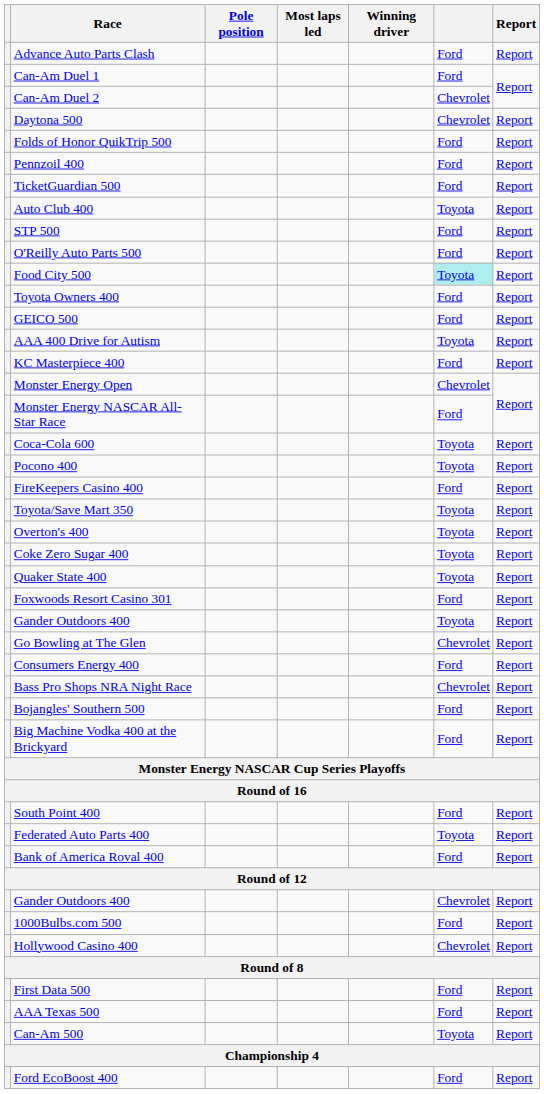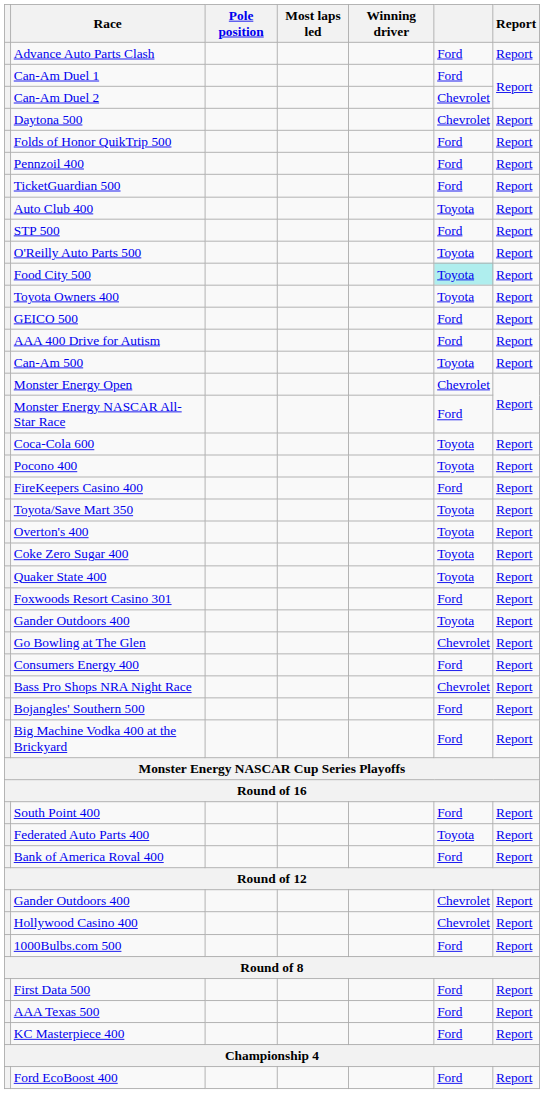 <table class="wikitable" style="font-size:95%">
 <tr>
 <th></th>
 <th>Race</th>
 <th><a href='#'>Pole position</a></th>
 <th>Most laps led</th>
 <th>Winning driver</th>
 <th></th>
 <th class="unsortable">Report</th>
 </tr>
 <tr>
 <th></th>
 <td><a href='#'>Advance Auto Parts Clash</a></td>
 <td></td>
 <td></td>
 <td></td>
 <td><a href='#'>Ford</a></td>
 <td><a href='#'>Report</a></td>
 </tr>
 <tr>
 <th></th>
 <td><a href='#'>Can-Am Duel 1</a></td>
 <td></td>
 <td></td>
 <td></td>
 <td><a href='#'>Ford</a></td>
 <td rowspan="2"><a href='#'>Report</a></td>
 </tr>
 <tr>
 <th></th>
 <td><a href='#'>Can-Am Duel 2</a></td>
 <td></td>
 <td></td>
 <td></td>
 <td><a href='#'>Chevrolet</a></td>
 </tr>
 <tr>
 <th></th>
 <td><a href='#'>Daytona 500</a></td>
 <td></td>
 <td></td>
 <td></td>
 <td><a href='#'>Chevrolet</a></td>
 <td><a href='#'>Report</a></td>
 </tr>
 <tr>
 <th></th>
 <td><a href='#'>Folds of Honor QuikTrip 500</a></td>
 <td></td>
 <td></td>
 <td></td>
 <td><a href='#'>Ford</a></td>
 <td><a href='#'>Report</a></td>
 </tr>
 <tr>
 <th></th>
 <td><a href='#'>Pennzoil 400</a></td>
 <td></td>
 <td></td>
 <td></td>
 <td><a href='#'>Ford</a></td>
 <td><a href='#'>Report</a></td>
 </tr>
 <tr>
 <th></th>
 <td><a href='#'>TicketGuardian 500</a></td>
 <td></td>
 <td></td>
 <td></td>
 <td><a href='#'>Ford</a></td>
 <td><a href='#'>Report</a></td>
 </tr>
 <tr>
 <th></th>
 <td><a href='#'>Auto Club 400</a></td>
 <td></td>
 <td></td>
 <td></td>
 <td><a href='#'>Toyota</a></td>
 <td><a href='#'>Report</a></td>
 </tr>
 <tr>
 <th></th>
 <td><a href='#'>STP 500</a></td>
 <td></td>
 <td></td>
 <td></td>
 <td><a href='#'>Ford</a></td>
 <td><a href='#'>Report</a></td>
 </tr>
 <tr>
 <th></th>
 <td><a href='#'>O'Reilly Auto Parts 500</a></td>
 <td></td>
 <td></td>
 <td></td>
-<td><a href='#'>Ford</a></td>
+<td><a href='#'>Toyota</a></td>
 <td><a href='#'>Report</a></td>
 </tr>
 <tr>
 <th></th>
 <td><a href='#'>Food City 500</a></td>
 <td></td>
 <td></td>
 <td></td>
 <td style="background: paleturquoise;"><a href='#'>Toyota</a></td>
 <td><a href='#'>Report</a></td>
 </tr>
 <tr>
 <th></th>
 <td><a href='#'>Toyota Owners 400</a></td>
 <td></td>
 <td></td>
 <td></td>
-<td><a href='#'>Ford</a></td>
+<td><a href='#'>Toyota</a></td>
 <td><a href='#'>Report</a></td>
 </tr>
 <tr>
 <th></th>
 <td><a href='#'>GEICO 500</a></td>
 <td></td>
 <td></td>
 <td></td>
 <td><a href='#'>Ford</a></td>
 <td><a href='#'>Report</a></td>
 </tr>
 <tr>
 <th></th>
 <td><a href='#'>AAA 400 Drive for Autism</a></td>
 <td></td>
 <td></td>
 <td></td>
-<td><a href='#'>Toyota</a></td>
+<td><a href='#'>Ford</a></td>
 <td><a href='#'>Report</a></td>
 </tr>
 <tr>
 <th></th>
-<td><a href='#'>KC Masterpiece 400</a></td>
+<td><a href='#'>Can-Am 500</a></td>
 <td></td>
 <td></td>
 <td></td>
-<td><a href='#'>Ford</a></td>
+<td><a href='#'>Toyota</a></td>
 <td><a href='#'>Report</a></td>
 </tr>
 <tr>
 <th></th>
 <td><a href='#'>Monster Energy Open</a></td>
 <td></td>
 <td></td>
 <td></td>
 <td><a href='#'>Chevrolet</a></td>
 <td rowspan="2"><a href='#'>Report</a></td>
 </tr>
 <tr>
 <th></th>
 <td><a href='#'>Monster Energy NASCAR All-Star Race</a></td>
 <td></td>
 <td></td>
 <td></td>
 <td><a href='#'>Ford</a></td>
 </tr>
 <tr>
 <th></th>
 <td><a href='#'>Coca-Cola 600</a></td>
 <td></td>
 <td></td>
 <td></td>
 <td><a href='#'>Toyota</a></td>
 <td><a href='#'>Report</a></td>
 </tr>
 <tr>
 <th></th>
 <td><a href='#'>Pocono 400</a></td>
 <td></td>
 <td></td>
 <td></td>
 <td><a href='#'>Toyota</a></td>
 <td><a href='#'>Report</a></td>
 </tr>
 <tr>
 <th></th>
 <td><a href='#'>FireKeepers Casino 400</a></td>
 <td></td>
 <td></td>
 <td></td>
 <td><a href='#'>Ford</a></td>
 <td><a href='#'>Report</a></td>
 </tr>
 <tr>
 <th></th>
 <td><a href='#'>Toyota/Save Mart 350</a></td>
 <td></td>
 <td></td>
 <td></td>
 <td><a href='#'>Toyota</a></td>
 <td><a href='#'>Report</a></td>
 </tr>
 <tr>
 <th></th>
 <td><a href='#'>Overton's 400</a></td>
 <td></td>
 <td></td>
 <td></td>
 <td><a href='#'>Toyota</a></td>
 <td><a href='#'>Report</a></td>
 </tr>
 <tr>
 <th></th>
 <td><a href='#'>Coke Zero Sugar 400</a></td>
 <td></td>
 <td></td>
 <td></td>
 <td><a href='#'>Toyota</a></td>
 <td><a href='#'>Report</a></td>
 </tr>
 <tr>
 <th></th>
 <td><a href='#'>Quaker State 400</a></td>
 <td></td>
 <td></td>
 <td></td>
 <td><a href='#'>Toyota</a></td>
 <td><a href='#'>Report</a></td>
 </tr>
 <tr>
 <th></th>
 <td><a href='#'>Foxwoods Resort Casino 301</a></td>
 <td></td>
 <td></td>
 <td></td>
 <td><a href='#'>Ford</a></td>
 <td><a href='#'>Report</a></td>
 </tr>
 <tr>
 <th></th>
 <td><a href='#'>Gander Outdoors 400</a></td>
 <td></td>
 <td></td>
 <td></td>
 <td><a href='#'>Toyota</a></td>
 <td><a href='#'>Report</a></td>
 </tr>
 <tr>
 <th></th>
 <td><a href='#'>Go Bowling at The Glen</a></td>
 <td></td>
 <td></td>
 <td></td>
 <td><a href='#'>Chevrolet</a></td>
 <td><a href='#'>Report</a></td>
 </tr>
 <tr>
 <th></th>
 <td><a href='#'>Consumers Energy 400</a></td>
 <td></td>
 <td></td>
 <td></td>
 <td><a href='#'>Ford</a></td>
 <td><a href='#'>Report</a></td>
 </tr>
 <tr>
 <th></th>
 <td><a href='#'>Bass Pro Shops NRA Night Race</a></td>
 <td></td>
 <td></td>
 <td></td>
 <td><a href='#'>Chevrolet</a></td>
 <td><a href='#'>Report</a></td>
 </tr>
 <tr>
 <th></th>
 <td><a href='#'>Bojangles' Southern 500</a></td>
 <td></td>
 <td></td>
 <td></td>
 <td><a href='#'>Ford</a></td>
 <td><a href='#'>Report</a></td>
 </tr>
 <tr>
 <th></th>
 <td><a href='#'>Big Machine Vodka 400 at the Brickyard</a></td>
 <td></td>
 <td> <br> </td>
 <td></td>
 <td><a href='#'>Ford</a></td>
 <td><a href='#'>Report</a></td>
 </tr>
 <tr>
 <th colspan="7">Monster Energy NASCAR Cup Series Playoffs</th>
 </tr>
 <tr>
 <th colspan="7">Round of 16</th>
 </tr>
 <tr>
 <th></th>
 <td><a href='#'>South Point 400</a></td>
 <td></td>
 <td></td>
 <td></td>
 <td><a href='#'>Ford</a></td>
 <td><a href='#'>Report</a></td>
 </tr>
 <tr>
 <th></th>
 <td><a href='#'>Federated Auto Parts 400</a></td>
 <td></td>
 <td></td>
 <td></td>
 <td><a href='#'>Toyota</a></td>
 <td><a href='#'>Report</a></td>
 </tr>
 <tr>
 <th></th>
 <td><a href='#'>Bank of America Roval 400</a></td>
 <td></td>
 <td></td>
 <td></td>
 <td><a href='#'>Ford</a></td>
 <td><a href='#'>Report</a></td>
 </tr>
 <tr>
 <th colspan="7">Round of 12</th>
 </tr>
 <tr>
 <th></th>
 <td><a href='#'>Gander Outdoors 400</a></td>
 <td></td>
 <td></td>
 <td></td>
 <td><a href='#'>Chevrolet</a></td>
 <td><a href='#'>Report</a></td>
 </tr>
 <tr>
 <th></th>
+<td><a href='#'>Hollywood Casino 400</a></td>
+<td></td>
+<td></td>
+<td></td>
+<td><a href='#'>Chevrolet</a></td>
+<td><a href='#'>Report</a></td>
+</tr>
+<tr>
+<th></th>
 <td><a href='#'>1000Bulbs.com 500</a></td>
 <td></td>
 <td></td>
 <td></td>
 <td><a href='#'>Ford</a></td>
-<td><a href='#'>Report</a></td>
-</tr>
-<tr>
-<th></th>
-<td><a href='#'>Hollywood Casino 400</a></td>
-<td></td>
-<td></td>
-<td></td>
-<td><a href='#'>Chevrolet</a></td>
 <td><a href='#'>Report</a></td>
 </tr>
 <tr>
 <th colspan="7">Round of 8</th>
 </tr>
 <tr>
 <th></th>
 <td><a href='#'>First Data 500</a></td>
 <td></td>
 <td></td>
 <td></td>
 <td><a href='#'>Ford</a></td>
 <td><a href='#'>Report</a></td>
 </tr>
 <tr>
 <th></th>
 <td><a href='#'>AAA Texas 500</a></td>
 <td></td>
 <td></td>
 <td></td>
 <td><a href='#'>Ford</a></td>
 <td><a href='#'>Report</a></td>
 </tr>
 <tr>
 <th></th>
-<td><a href='#'>Can-Am 500</a></td>
+<td><a href='#'>KC Masterpiece 400</a></td>
 <td></td>
 <td></td>
 <td></td>
-<td><a href='#'>Toyota</a></td>
+<td><a href='#'>Ford</a></td>
 <td><a href='#'>Report</a></td>
 </tr>
 <tr>
 <th colspan="7">Championship 4</th>
 </tr>
 <tr>
 <th></th>
 <td><a href='#'>Ford EcoBoost 400</a></td>
 <td></td>
 <td></td>
 <td></td>
 <td><a href='#'>Ford</a></td>
 <td><a href='#'>Report</a></td>
 </tr>
 </table>
